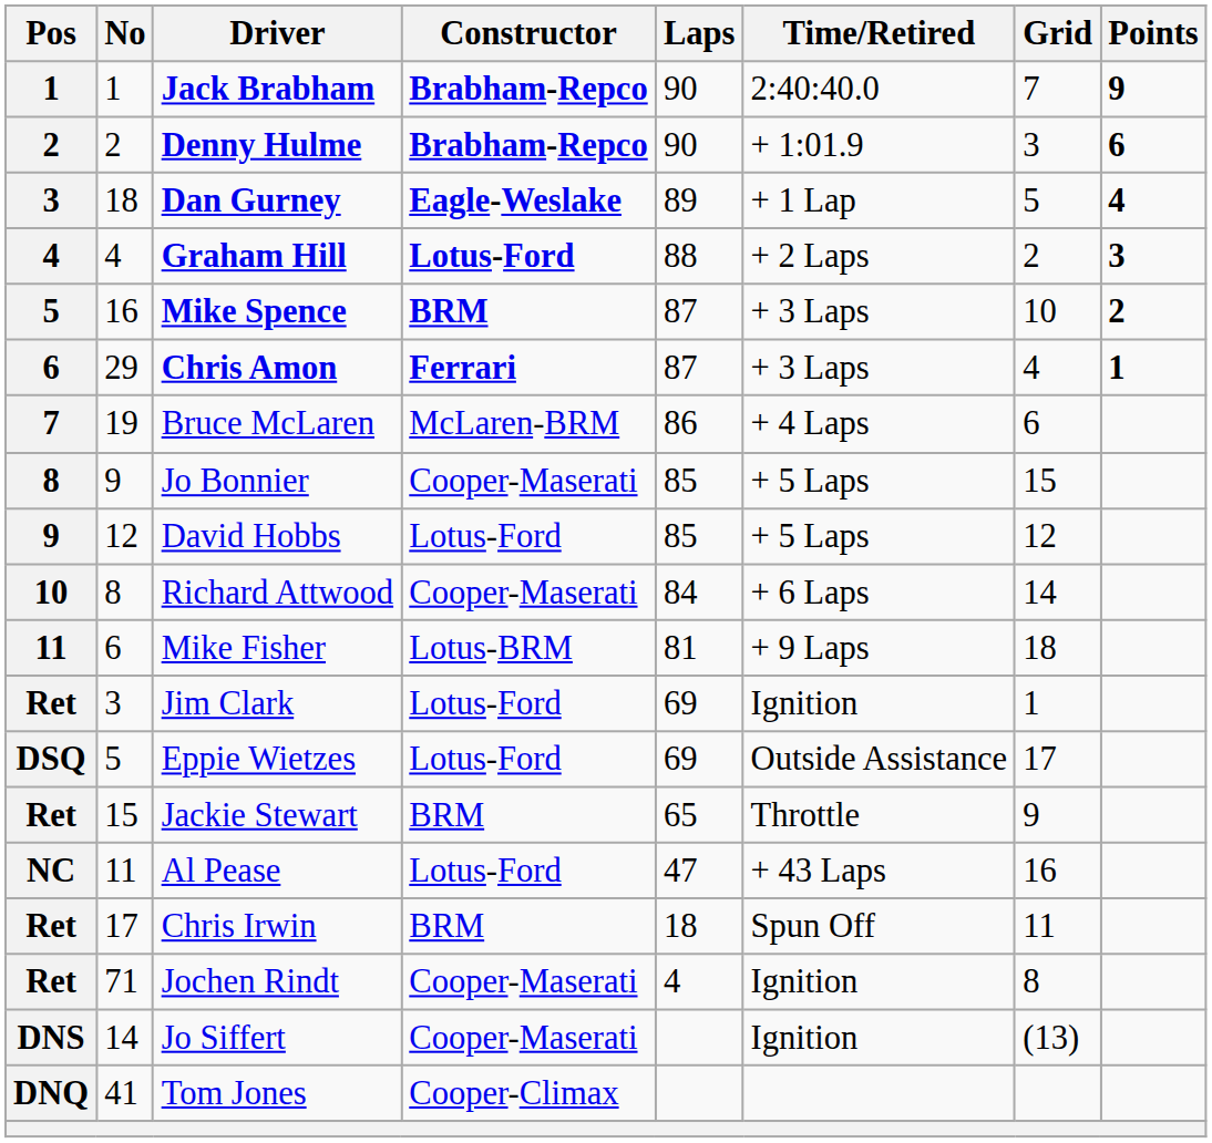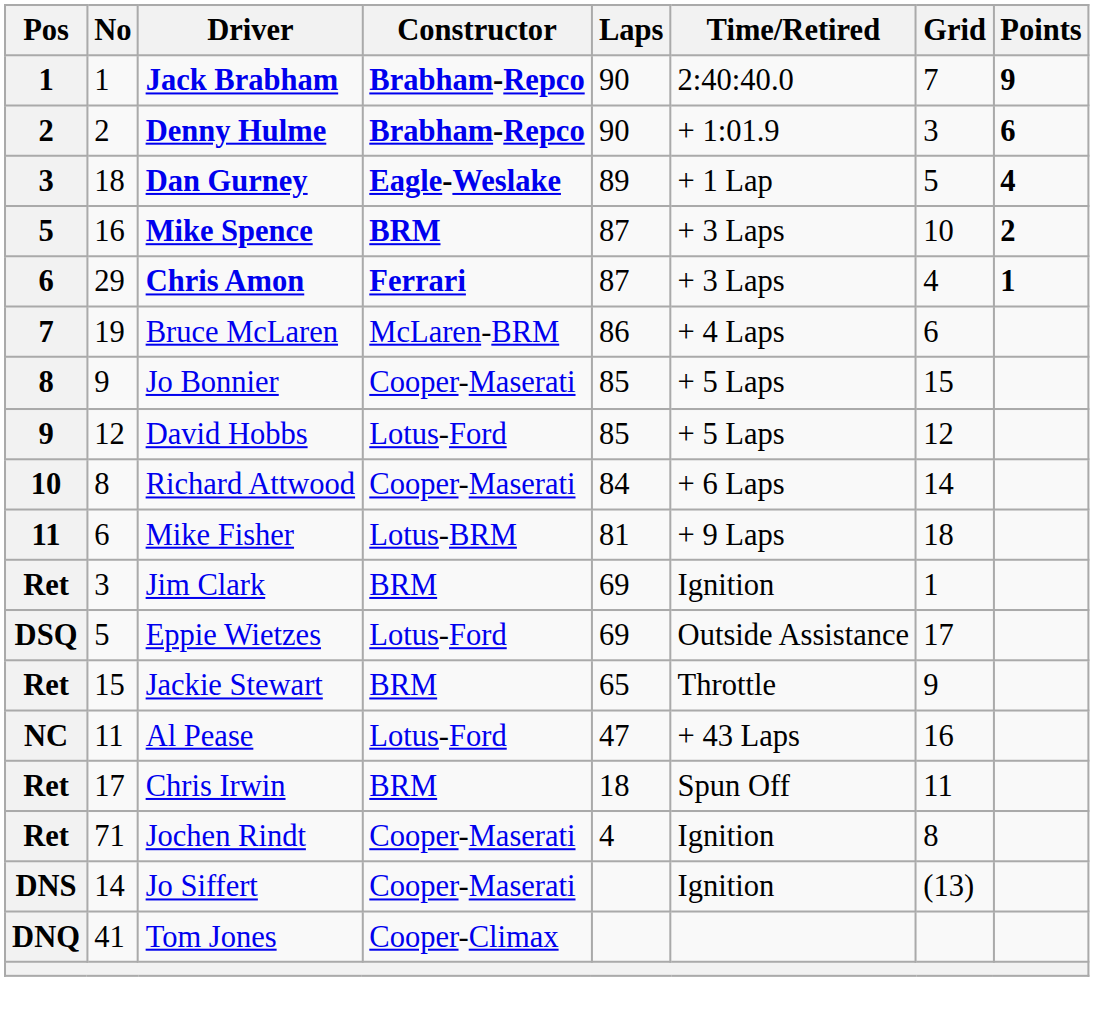 <table class="wikitable" style="font-size: 95%;">
 <tr>
 <th>Pos</th>
 <th>No</th>
 <th>Driver</th>
 <th>Constructor</th>
 <th>Laps</th>
 <th>Time/Retired</th>
 <th>Grid</th>
 <th>Points</th>
 </tr>
 <tr>
 <th>1</th>
 <td>1</td>
 <td> <strong><a href='#'>Jack Brabham</a></strong></td>
 <td><strong><a href='#'>Brabham</a>-<a href='#'>Repco</a></strong></td>
 <td>90</td>
 <td>2:40:40.0</td>
 <td>7</td>
 <td><strong>9</strong></td>
 </tr>
 <tr>
 <th>2</th>
 <td>2</td>
 <td> <strong><a href='#'>Denny Hulme</a></strong></td>
 <td><strong><a href='#'>Brabham</a>-<a href='#'>Repco</a></strong></td>
 <td>90</td>
 <td>+ 1:01.9</td>
 <td>3</td>
 <td><strong>6</strong></td>
 </tr>
 <tr>
 <th>3</th>
 <td>18</td>
 <td> <strong><a href='#'>Dan Gurney</a></strong></td>
 <td><strong><a href='#'>Eagle</a>-<a href='#'>Weslake</a></strong></td>
 <td>89</td>
 <td>+ 1 Lap</td>
 <td>5</td>
 <td><strong>4</strong></td>
-</tr>
-<tr>
-<th>4</th>
-<td>4</td>
-<td> <strong><a href='#'>Graham Hill</a></strong></td>
-<td><strong><a href='#'>Lotus</a>-<a href='#'>Ford</a></strong></td>
-<td>88</td>
-<td>+ 2 Laps</td>
-<td>2</td>
-<td><strong>3</strong></td>
 </tr>
 <tr>
 <th>5</th>
 <td>16</td>
 <td> <strong><a href='#'>Mike Spence</a></strong></td>
 <td><strong><a href='#'>BRM</a></strong></td>
 <td>87</td>
 <td>+ 3 Laps</td>
 <td>10</td>
 <td><strong>2</strong></td>
 </tr>
 <tr>
 <th>6</th>
 <td>29</td>
 <td> <strong><a href='#'>Chris Amon</a></strong></td>
 <td><strong><a href='#'>Ferrari</a></strong></td>
 <td>87</td>
 <td>+ 3 Laps</td>
 <td>4</td>
 <td><strong>1</strong></td>
 </tr>
 <tr>
 <th>7</th>
 <td>19</td>
 <td> <a href='#'>Bruce McLaren</a></td>
 <td><a href='#'>McLaren</a>-<a href='#'>BRM</a></td>
 <td>86</td>
 <td>+ 4 Laps</td>
 <td>6</td>
 <td> </td>
 </tr>
 <tr>
 <th>8</th>
 <td>9</td>
 <td> <a href='#'>Jo Bonnier</a></td>
 <td><a href='#'>Cooper</a>-<a href='#'>Maserati</a></td>
 <td>85</td>
 <td>+ 5 Laps</td>
 <td>15</td>
 <td> </td>
 </tr>
 <tr>
 <th>9</th>
 <td>12</td>
 <td> <a href='#'>David Hobbs</a></td>
 <td><a href='#'>Lotus</a>-<a href='#'>Ford</a></td>
 <td>85</td>
 <td>+ 5 Laps</td>
 <td>12</td>
 <td> </td>
 </tr>
 <tr>
 <th>10</th>
 <td>8</td>
 <td> <a href='#'>Richard Attwood</a></td>
 <td><a href='#'>Cooper</a>-<a href='#'>Maserati</a></td>
 <td>84</td>
 <td>+ 6 Laps</td>
 <td>14</td>
 <td> </td>
 </tr>
 <tr>
 <th>11</th>
 <td>6</td>
 <td> <a href='#'>Mike Fisher</a></td>
 <td><a href='#'>Lotus</a>-<a href='#'>BRM</a></td>
 <td>81</td>
 <td>+ 9 Laps</td>
 <td>18</td>
 <td> </td>
 </tr>
 <tr>
 <th>Ret</th>
 <td>3</td>
 <td> <a href='#'>Jim Clark</a></td>
-<td><a href='#'>Lotus</a>-<a href='#'>Ford</a></td>
+<td><a href='#'>BRM</a></td>
 <td>69</td>
 <td>Ignition</td>
 <td>1</td>
 <td> </td>
 </tr>
 <tr>
 <th>DSQ</th>
 <td>5</td>
 <td> <a href='#'>Eppie Wietzes</a></td>
 <td><a href='#'>Lotus</a>-<a href='#'>Ford</a></td>
 <td>69</td>
 <td>Outside Assistance</td>
 <td>17</td>
 <td> </td>
 </tr>
 <tr>
 <th>Ret</th>
 <td>15</td>
 <td> <a href='#'>Jackie Stewart</a></td>
 <td><a href='#'>BRM</a></td>
 <td>65</td>
 <td>Throttle</td>
 <td>9</td>
 <td> </td>
 </tr>
 <tr>
 <th>NC</th>
 <td>11</td>
 <td> <a href='#'>Al Pease</a></td>
 <td><a href='#'>Lotus</a>-<a href='#'>Ford</a></td>
 <td>47</td>
 <td>+ 43 Laps</td>
 <td>16</td>
 <td> </td>
 </tr>
 <tr>
 <th>Ret</th>
 <td>17</td>
 <td> <a href='#'>Chris Irwin</a></td>
 <td><a href='#'>BRM</a></td>
 <td>18</td>
 <td>Spun Off</td>
 <td>11</td>
 <td> </td>
 </tr>
 <tr>
 <th>Ret</th>
 <td>71</td>
 <td> <a href='#'>Jochen Rindt</a></td>
 <td><a href='#'>Cooper</a>-<a href='#'>Maserati</a></td>
 <td>4</td>
 <td>Ignition</td>
 <td>8</td>
 <td> </td>
 </tr>
 <tr>
 <th>DNS</th>
 <td>14</td>
 <td> <a href='#'>Jo Siffert</a></td>
 <td><a href='#'>Cooper</a>-<a href='#'>Maserati</a></td>
 <td> </td>
 <td>Ignition</td>
 <td>(13)</td>
 <td> </td>
 </tr>
 <tr>
 <th>DNQ</th>
 <td>41</td>
 <td> <a href='#'>Tom Jones</a></td>
 <td><a href='#'>Cooper</a>-<a href='#'>Climax</a></td>
 <td> </td>
 <td> </td>
 <td> </td>
 <td> </td>
 </tr>
 <tr>
 <th colspan="8"></th>
 </tr>
 </table>
